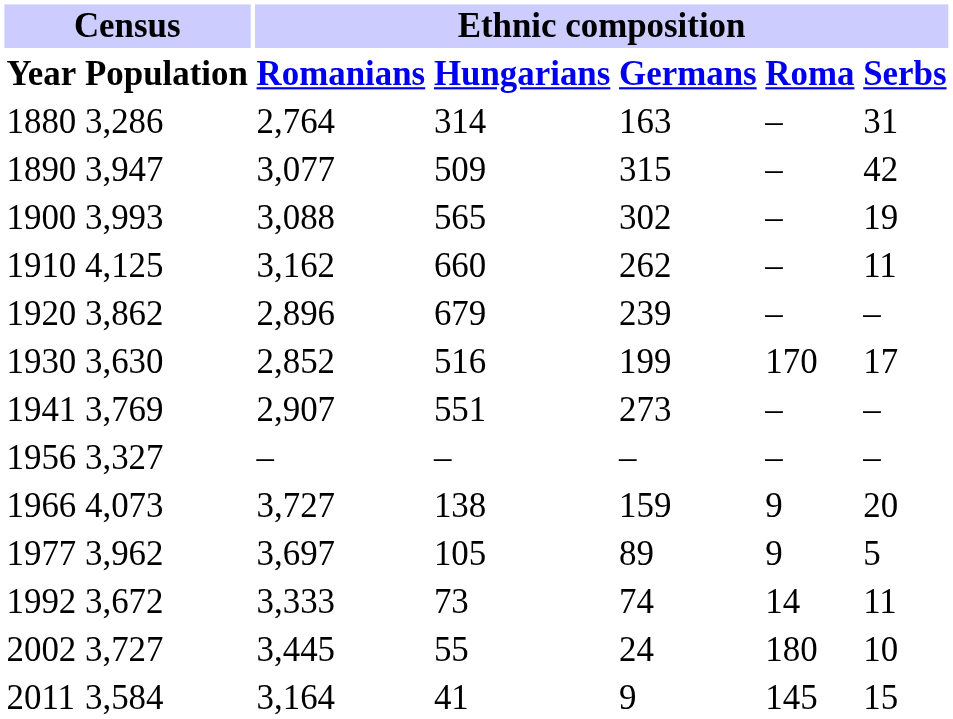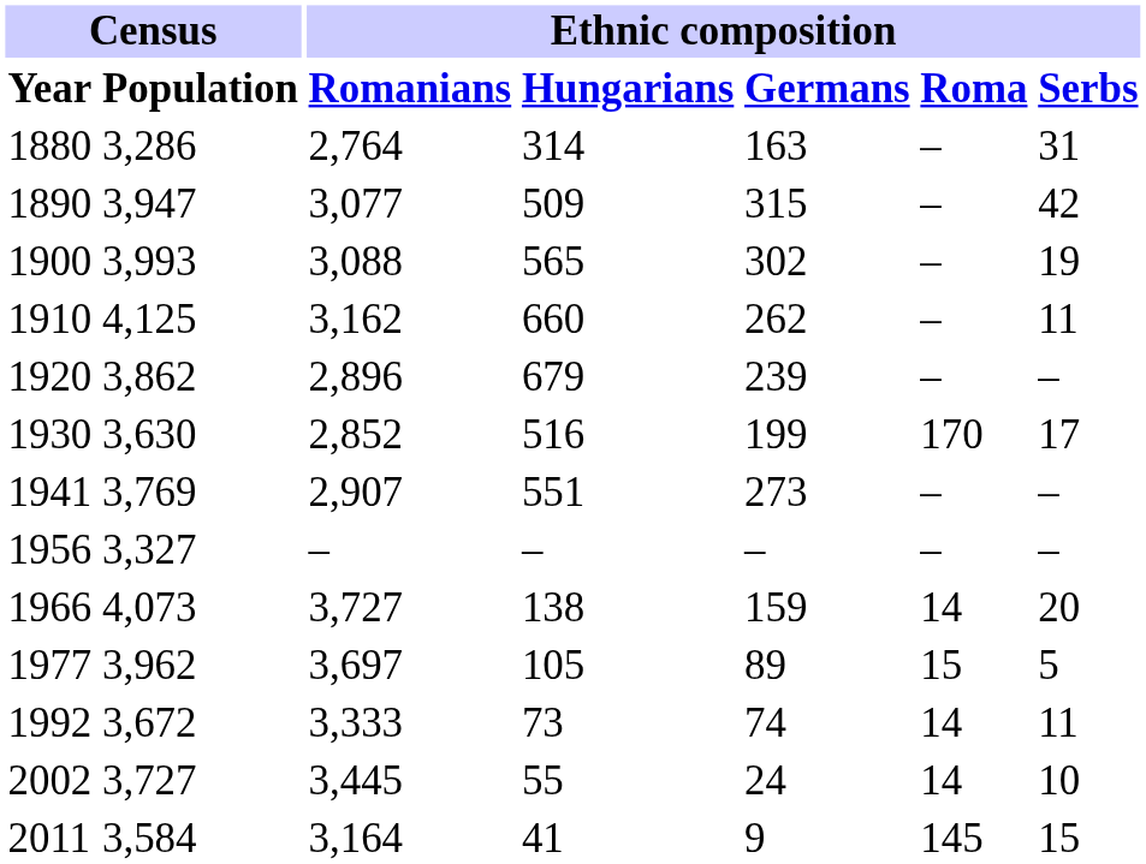 <table class="toccolours">
 <tr>
 <th align="center" colspan="2" style="background:#ccccff;">Census</th>
 <th align="center" colspan="5" style="background:#ccccff;">Ethnic composition</th>
 </tr>
 <tr>
 <th>Year</th>
 <th>Population</th>
 <th><a href='#'>Romanians</a></th>
 <th><a href='#'>Hungarians</a></th>
 <th><a href='#'>Germans</a></th>
 <th><a href='#'>Roma</a></th>
 <th><a href='#'>Serbs</a></th>
 </tr>
 <tr>
 <td>1880</td>
 <td>3,286</td>
 <td>2,764</td>
 <td>314</td>
 <td>163</td>
 <td>–</td>
 <td>31</td>
 </tr>
 <tr>
 <td>1890</td>
 <td>3,947</td>
 <td>3,077</td>
 <td>509</td>
 <td>315</td>
 <td>–</td>
 <td>42</td>
 </tr>
 <tr>
 <td>1900</td>
 <td>3,993</td>
 <td>3,088</td>
 <td>565</td>
 <td>302</td>
 <td>–</td>
 <td>19</td>
 </tr>
 <tr>
 <td>1910</td>
 <td>4,125</td>
 <td>3,162</td>
 <td>660</td>
 <td>262</td>
 <td>–</td>
 <td>11</td>
 </tr>
 <tr>
 <td>1920</td>
 <td>3,862</td>
 <td>2,896</td>
 <td>679</td>
 <td>239</td>
 <td>–</td>
 <td>–</td>
 </tr>
 <tr>
 <td>1930</td>
 <td>3,630</td>
 <td>2,852</td>
 <td>516</td>
 <td>199</td>
 <td>170</td>
 <td>17</td>
 </tr>
 <tr>
 <td>1941</td>
 <td>3,769</td>
 <td>2,907</td>
 <td>551</td>
 <td>273</td>
 <td>–</td>
 <td>–</td>
 </tr>
 <tr>
 <td>1956</td>
 <td>3,327</td>
 <td>–</td>
 <td>–</td>
 <td>–</td>
 <td>–</td>
 <td>–</td>
 </tr>
 <tr>
 <td>1966</td>
 <td>4,073</td>
 <td>3,727</td>
 <td>138</td>
 <td>159</td>
-<td>9</td>
+<td>14</td>
 <td>20</td>
 </tr>
 <tr>
 <td>1977</td>
 <td>3,962</td>
 <td>3,697</td>
 <td>105</td>
 <td>89</td>
-<td>9</td>
+<td>15</td>
 <td>5</td>
 </tr>
 <tr>
 <td>1992</td>
 <td>3,672</td>
 <td>3,333</td>
 <td>73</td>
 <td>74</td>
 <td>14</td>
 <td>11</td>
 </tr>
 <tr>
 <td>2002</td>
 <td>3,727</td>
 <td>3,445</td>
 <td>55</td>
 <td>24</td>
-<td>180</td>
+<td>14</td>
 <td>10</td>
 </tr>
 <tr>
 <td>2011</td>
 <td>3,584</td>
 <td>3,164</td>
 <td>41</td>
 <td>9</td>
 <td>145</td>
 <td>15</td>
 </tr>
 </table>
